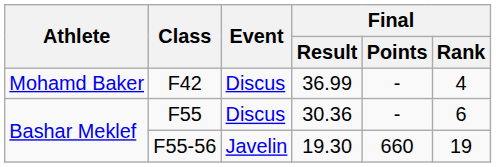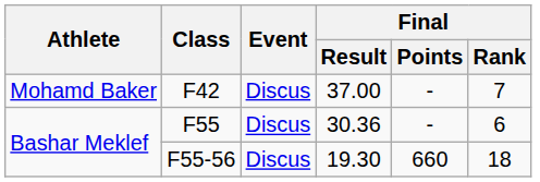 <table class=wikitable style="font-size:90%">
 <tr>
 <th rowspan="2">Athlete</th>
 <th rowspan="2">Class</th>
 <th rowspan="2">Event</th>
 <th colspan="3">Final</th>
 </tr>
 <tr>
 <th>Result</th>
 <th>Points</th>
 <th>Rank</th>
 </tr>
 <tr>
 <td><a href='#'>Mohamd Baker</a></td>
 <td style="text-align:center;">F42</td>
 <td><a href='#'>Discus</a></td>
-<td style="text-align:center;">36.99</td>
+<td style="text-align:center;">37.00</td>
 <td style="text-align:center;">-</td>
-<td style="text-align:center;">4</td>
+<td style="text-align:center;">7</td>
 </tr>
 <tr>
 <td rowspan="2"><a href='#'>Bashar Meklef</a></td>
 <td style="text-align:center;">F55</td>
 <td><a href='#'>Discus</a></td>
 <td style="text-align:center;">30.36</td>
 <td style="text-align:center;">-</td>
 <td style="text-align:center;">6</td>
 </tr>
 <tr>
 <td style="text-align:center;">F55-56</td>
-<td><a href='#'>Javelin</a></td>
+<td><a href='#'>Discus</a></td>
 <td style="text-align:center;">19.30</td>
 <td style="text-align:center;">660</td>
-<td style="text-align:center;">19</td>
+<td style="text-align:center;">18</td>
 </tr>
 </table>
